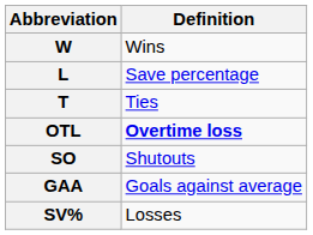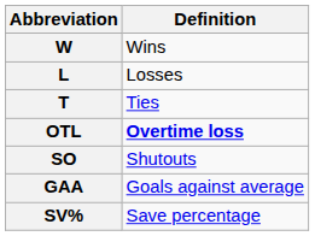 <table class="wikitable">
 <tr>
 <th scope="col">Abbreviation</th>
 <th scope="col">Definition</th>
 </tr>
 <tr>
 <th scope="row">W</th>
 <td>Wins</td>
 </tr>
 <tr>
 <th scope="row">L</th>
-<td><a href='#'>Save percentage</a></td>
+<td>Losses</td>
 </tr>
 <tr>
 <th scope="row">T</th>
 <td><a href='#'>Ties</a></td>
 </tr>
 <tr>
 <th scope="row">OTL</th>
 <td><strong><a href='#'>Overtime loss</a></strong></td>
 </tr>
 <tr>
 <th scope="row">SO</th>
 <td><a href='#'>Shutouts</a></td>
 </tr>
 <tr>
 <th scope="row">GAA</th>
 <td><a href='#'>Goals against average</a></td>
 </tr>
 <tr>
 <th scope="row">SV%</th>
-<td>Losses</td>
+<td><a href='#'>Save percentage</a></td>
 </tr>
 </table>
